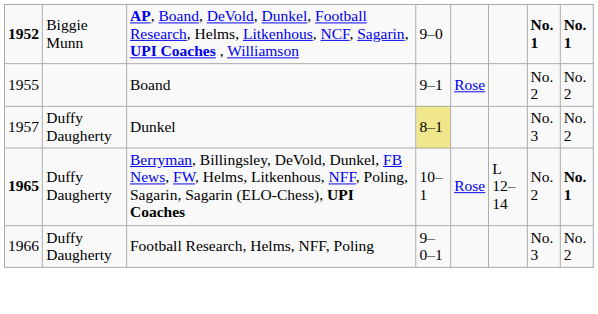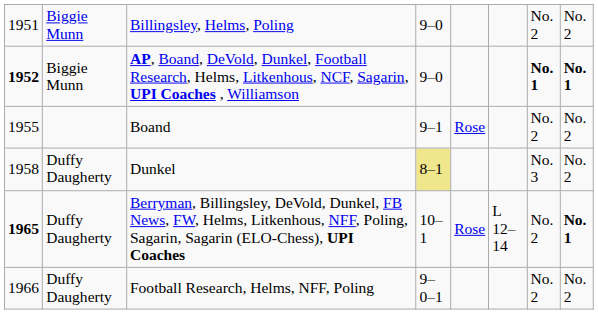 <table class="wikitable">
 <tr>
+</tr>
+<tr>
+<td>1951</td>
+<td><a href='#'>Biggie Munn</a></td>
+<td><a href='#'>Billingsley</a>, <a href='#'>Helms</a>, <a href='#'>Poling</a></td>
+<td>9–0</td>
+<td></td>
+<td></td>
+<td>No. 2</td>
+<td>No. 2</td>
 </tr>
 <tr>
 <td><strong>1952</strong></td>
 <td>Biggie Munn</td>
 <td><strong><a href='#'>AP</a></strong>, <a href='#'>Boand</a>, <a href='#'>DeVold</a>, <a href='#'>Dunkel</a>, <a href='#'>Football Research</a>, Helms, <a href='#'>Litkenhous</a>, <a href='#'>NCF</a>, <a href='#'>Sagarin</a>, <strong><a href='#'>UPI Coaches</a> </strong>, <a href='#'>Williamson</a></td>
 <td>9–0</td>
 <td></td>
 <td></td>
 <td><strong>No. 1</strong></td>
 <td><strong>No. 1</strong></td>
 </tr>
 <tr>
 <td>1955</td>
 <td></td>
 <td>Boand</td>
 <td>9–1</td>
 <td><a href='#'>Rose</a></td>
 <td></td>
 <td>No. 2</td>
 <td>No. 2</td>
 </tr>
 <tr>
-<td>1957</td>
+<td>1958</td>
 <td>Duffy Daugherty</td>
 <td>Dunkel</td>
 <td style="background: khaki;">8–1</td>
 <td></td>
 <td></td>
 <td>No. 3</td>
 <td>No. 2</td>
 </tr>
 <tr>
 <td><strong>1965</strong></td>
 <td>Duffy Daugherty</td>
 <td><a href='#'>Berryman</a>, Billingsley, DeVold, Dunkel, <a href='#'>FB News</a>, <a href='#'>FW</a>, Helms, Litkenhous, <a href='#'>NFF</a>, Poling, Sagarin, Sagarin (ELO-Chess), <strong>UPI Coaches </strong> </td>
 <td>10–1</td>
 <td><a href='#'>Rose</a></td>
 <td>L 12–14</td>
 <td>No. 2</td>
 <td><strong>No. 1</strong></td>
 </tr>
 <tr>
 <td>1966</td>
 <td>Duffy Daugherty</td>
 <td>Football Research, Helms, NFF, Poling</td>
 <td>9–0–1</td>
 <td></td>
 <td></td>
-<td>No. 3</td>
+<td>No. 2</td>
 <td>No. 2</td>
 </tr>
 </table>
